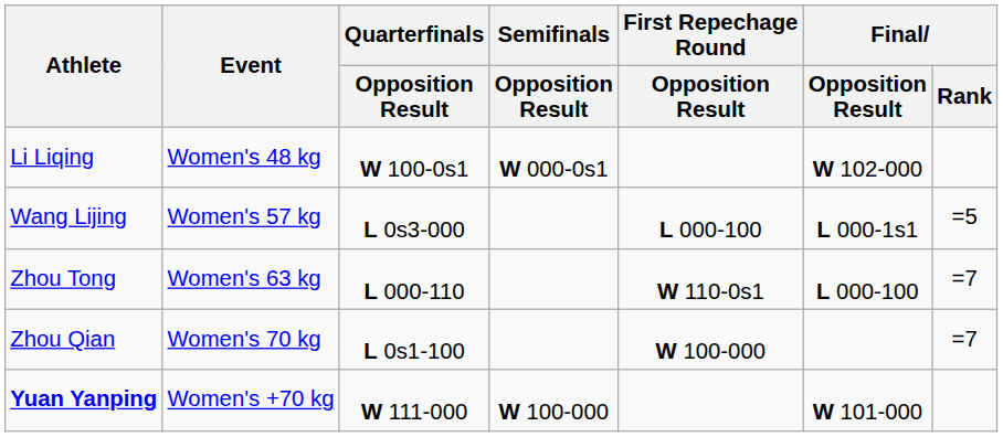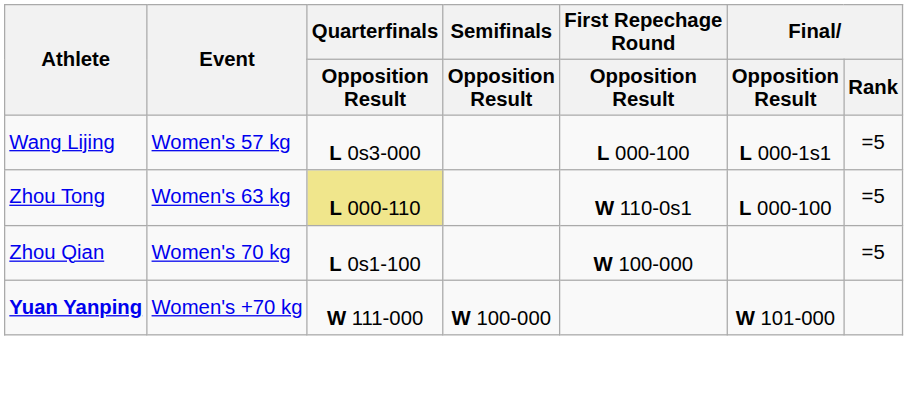 <table class="wikitable">
 <tr>
 <th rowspan="2">Athlete</th>
 <th rowspan="2">Event</th>
 <th>Quarterfinals</th>
 <th>Semifinals</th>
 <th>First Repechage <br>Round</th>
 <th colspan="2">Final/</th>
 </tr>
 <tr>
 <th>Opposition<br>Result</th>
 <th>Opposition<br>Result</th>
 <th>Opposition<br>Result</th>
 <th>Opposition<br>Result</th>
 <th>Rank</th>
 </tr>
 <tr align=center>
-<td align=left><a href='#'>Li Liqing</a></td>
-<td align=left><a href='#'>Women's 48 kg</a></td>
-<td><br><strong>W</strong> 100-0s1</td>
-<td><br><strong>W</strong> 000-0s1</td>
-<td></td>
-<td><br><strong>W</strong> 102-000</td>
-<td></td>
-</tr>
-<tr align=center>
 <td align=left><a href='#'>Wang Lijing</a></td>
 <td align=left><a href='#'>Women's 57 kg</a></td>
 <td><br><strong>L</strong> 0s3-000</td>
 <td></td>
 <td><br><strong>L</strong> 000-100</td>
 <td><br><strong>L</strong> 000-1s1</td>
 <td>=5</td>
 </tr>
 <tr align=center>
 <td align=left><a href='#'>Zhou Tong</a></td>
 <td align=left><a href='#'>Women's 63 kg</a></td>
-<td><br><strong>L</strong> 000-110</td>
+<td style="background: khaki;"><br><strong>L</strong> 000-110</td>
 <td></td>
 <td><br> <strong>W</strong> 110-0s1</td>
 <td><br><strong>L</strong> 000-100</td>
-<td>=7</td>
+<td>=5</td>
 </tr>
 <tr align=center>
 <td align=left><a href='#'>Zhou Qian</a></td>
 <td align=left><a href='#'>Women's 70 kg</a></td>
 <td><br> <strong>L</strong> 0s1-100</td>
 <td></td>
 <td><br> <strong>W</strong> 100-000</td>
 <td></td>
-<td>=7</td>
+<td>=5</td>
 </tr>
 <tr align=center>
 <td align=left><strong><a href='#'>Yuan Yanping</a></strong></td>
 <td align=left><a href='#'>Women's +70 kg</a></td>
 <td><br> <strong>W</strong> 111-000</td>
 <td><br> <strong>W</strong> 100-000</td>
 <td></td>
 <td><br><strong>W</strong> 101-000</td>
 <td></td>
 </tr>
 </table>
